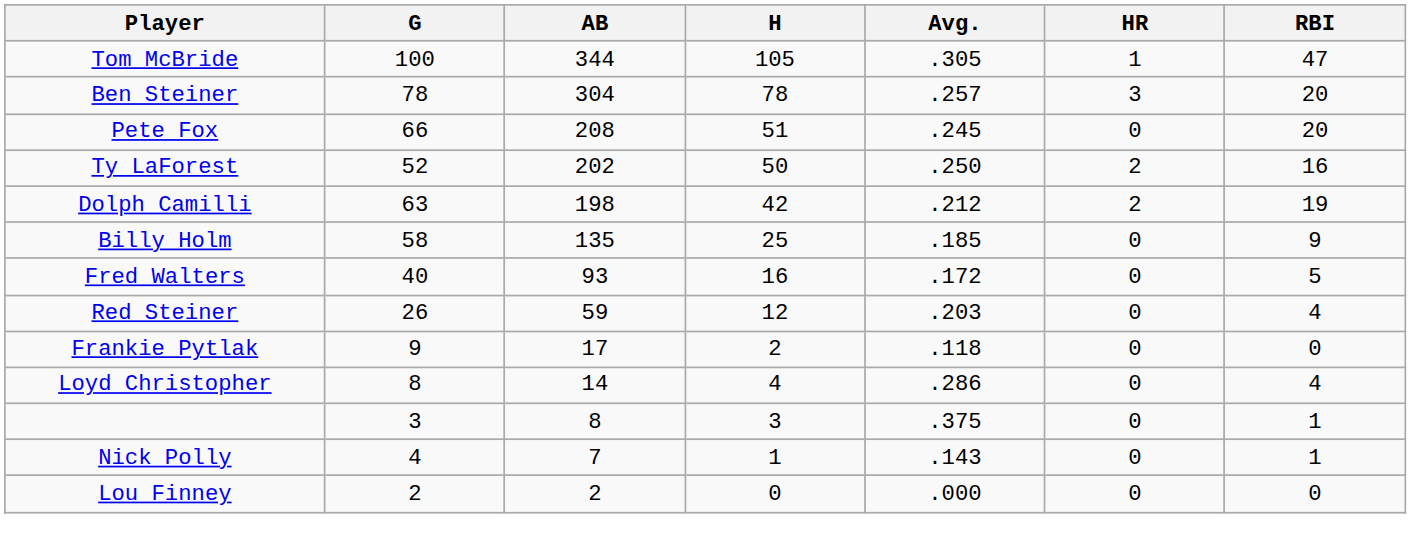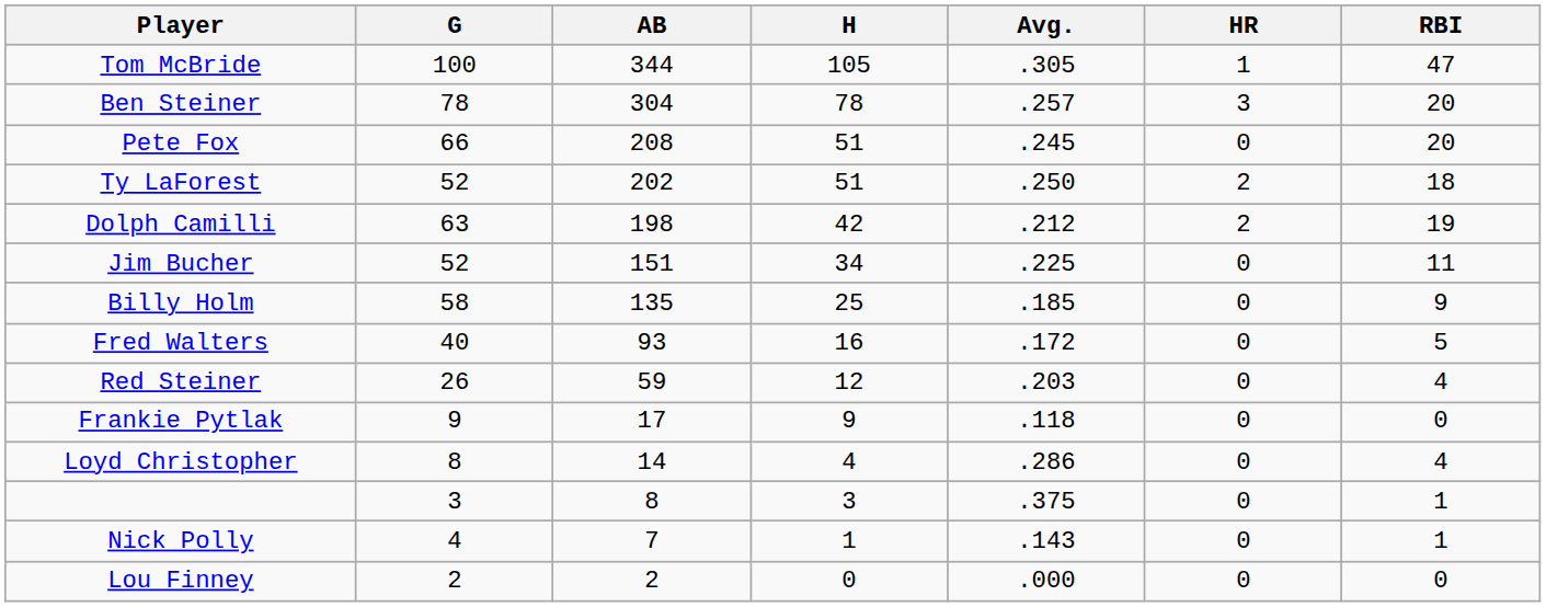 <table class="wikitable sortable">
 <tr>
 <th bgcolor="#DDDDFF" width="16%">Player</th>
 <th bgcolor="#DDDDFF" width="9%">G</th>
 <th bgcolor="#DDDDFF" width="9%">AB</th>
 <th bgcolor="#DDDDFF" width="9%">H</th>
 <th bgcolor="#DDDDFF" width="9%">Avg.</th>
 <th bgcolor="#DDDDFF" width="9%">HR</th>
 <th bgcolor="#DDDDFF" width="9%">RBI</th>
 </tr>
 <tr align="center">
 <td><a href='#'>Tom McBride</a></td>
 <td>100</td>
 <td>344</td>
 <td>105</td>
 <td>.305</td>
 <td>1</td>
 <td>47</td>
 </tr>
 <tr align=center>
 <td><a href='#'>Ben Steiner</a></td>
 <td>78</td>
 <td>304</td>
 <td>78</td>
 <td>.257</td>
 <td>3</td>
 <td>20</td>
 </tr>
 <tr align=center>
 <td><a href='#'>Pete Fox</a></td>
 <td>66</td>
 <td>208</td>
 <td>51</td>
 <td>.245</td>
 <td>0</td>
 <td>20</td>
 </tr>
 <tr align=center>
 <td><a href='#'>Ty LaForest</a></td>
 <td>52</td>
 <td>202</td>
-<td>50</td>
+<td>51</td>
 <td>.250</td>
 <td>2</td>
-<td>16</td>
+<td>18</td>
 </tr>
 <tr align=center>
 <td><a href='#'>Dolph Camilli</a></td>
 <td>63</td>
 <td>198</td>
 <td>42</td>
 <td>.212</td>
 <td>2</td>
 <td>19</td>
+</tr>
+<tr align=center>
+<td><a href='#'>Jim Bucher</a></td>
+<td>52</td>
+<td>151</td>
+<td>34</td>
+<td>.225</td>
+<td>0</td>
+<td>11</td>
 </tr>
 <tr align=center>
 <td><a href='#'>Billy Holm</a></td>
 <td>58</td>
 <td>135</td>
 <td>25</td>
 <td>.185</td>
 <td>0</td>
 <td>9</td>
 </tr>
 <tr align=center>
 <td><a href='#'>Fred Walters</a></td>
 <td>40</td>
 <td>93</td>
 <td>16</td>
 <td>.172</td>
 <td>0</td>
 <td>5</td>
 </tr>
 <tr align=center>
 <td><a href='#'>Red Steiner</a></td>
 <td>26</td>
 <td>59</td>
 <td>12</td>
 <td>.203</td>
 <td>0</td>
 <td>4</td>
 </tr>
 <tr align=center>
 <td><a href='#'>Frankie Pytlak</a></td>
 <td>9</td>
 <td>17</td>
-<td>2</td>
+<td>9</td>
 <td>.118</td>
 <td>0</td>
 <td>0</td>
 </tr>
 <tr align=center>
 <td><a href='#'>Loyd Christopher</a></td>
 <td>8</td>
 <td>14</td>
 <td>4</td>
 <td>.286</td>
 <td>0</td>
 <td>4</td>
 </tr>
 <tr align=center>
 <td></td>
 <td>3</td>
 <td>8</td>
 <td>3</td>
 <td>.375</td>
 <td>0</td>
 <td>1</td>
 </tr>
 <tr align="center">
 <td><a href='#'>Nick Polly</a></td>
 <td>4</td>
 <td>7</td>
 <td>1</td>
 <td>.143</td>
 <td>0</td>
 <td>1</td>
 </tr>
 <tr align=center>
 <td><a href='#'>Lou Finney</a></td>
 <td>2</td>
 <td>2</td>
 <td>0</td>
 <td>.000</td>
 <td>0</td>
 <td>0</td>
 </tr>
 </table>
